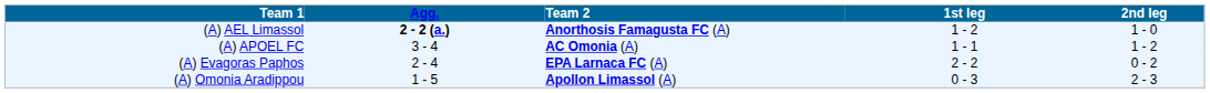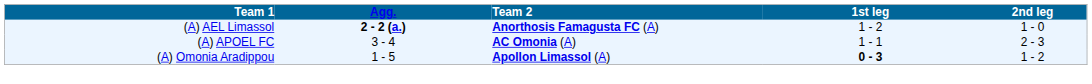 <table cellspacing="0" style="background: #EBF5FF; border: 1px #aaa solid; border-collapse: collapse; font-size: 95%;" width=70%>
 <tr bgcolor=#006699 style="color:white;">
 <th width=25% align="right">Team 1</th>
 <th width=20% align="center"><a href='#'>Agg.</a></th>
 <th width=25% align="left">Team 2</th>
 <th width=20% align="center">1st leg</th>
 <th width=20% align="center">2nd leg</th>
 </tr>
 <tr>
 <td align=right>(<a href='#'>A</a>) <a href='#'>AEL Limassol</a></td>
 <td align=center><strong>2 - 2 (<a href='#'>a.</a>)</strong></td>
 <td align=left><strong><a href='#'>Anorthosis Famagusta FC</a></strong> (<a href='#'>A</a>)</td>
 <td align=center>1 - 2</td>
 <td align=center>1 - 0</td>
 </tr>
 <tr>
 <td align=right>(<a href='#'>A</a>) <a href='#'>APOEL FC</a></td>
 <td align=center>3 - 4</td>
 <td align=left><strong><a href='#'>AC Omonia</a></strong> (<a href='#'>A</a>)</td>
 <td align=center>1 - 1</td>
-<td align=center>1 - 2</td>
-</tr>
-<tr>
-<td align=right>(<a href='#'>A</a>) <a href='#'>Evagoras Paphos</a></td>
-<td align=center>2 - 4</td>
-<td align=left><strong><a href='#'>EPA Larnaca FC</a></strong> (<a href='#'>A</a>)</td>
-<td align=center>2 - 2</td>
-<td align=center>0 - 2</td>
+<td align=center>2 - 3</td>
 </tr>
 <tr>
 <td align=right>(<a href='#'>A</a>) <a href='#'>Omonia Aradippou</a></td>
 <td align=center>1 - 5</td>
 <td align=left><strong><a href='#'>Apollon Limassol</a></strong> (<a href='#'>A</a>)</td>
-<td align=center>0 - 3</td>
-<td align=center>2 - 3</td>
+<td align=center><strong>0 - 3</strong></td>
+<td align=center>1 - 2</td>
 </tr>
 <tr>
 </tr>
 </table>
